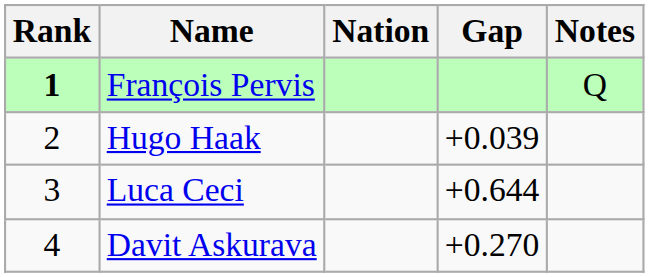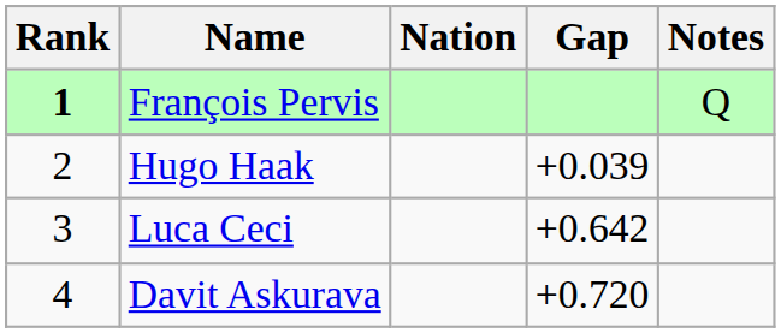 <table class="wikitable sortable" style="text-align:center">
 <tr>
 <th>Rank</th>
 <th>Name</th>
 <th>Nation</th>
 <th>Gap</th>
 <th>Notes</th>
 </tr>
 <tr bgcolor=bbffbb>
 <td><strong>1</strong></td>
 <td align=left><a href='#'>François Pervis</a></td>
 <td align=left></td>
 <td></td>
 <td>Q</td>
 </tr>
 <tr>
 <td>2</td>
 <td align=left><a href='#'>Hugo Haak</a></td>
 <td align=left></td>
 <td>+0.039</td>
 <td></td>
 </tr>
 <tr>
 <td>3</td>
 <td align=left><a href='#'>Luca Ceci</a></td>
 <td align=left></td>
-<td>+0.644</td>
+<td>+0.642</td>
 <td></td>
 </tr>
 <tr>
 <td>4</td>
 <td align=left><a href='#'>Davit Askurava</a></td>
 <td align=left></td>
-<td>+0.270</td>
+<td>+0.720</td>
 <td></td>
 </tr>
 </table>
